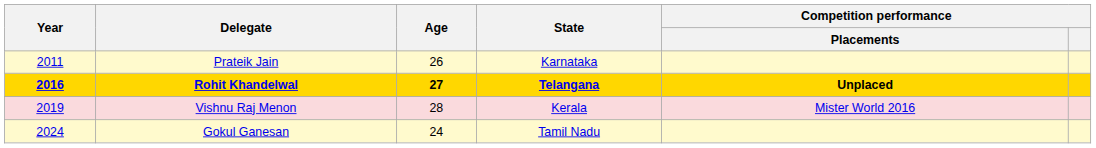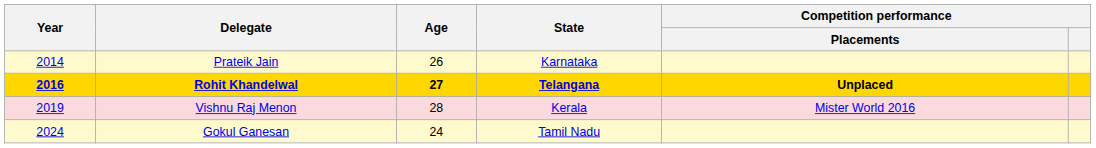 <table class="wikitable" style="text-align:center; line-height:20px; font-size:90%; width:100%;">
 <tr>
 <th rowspan="2">Year</th>
 <th rowspan="2">Delegate</th>
 <th rowspan="2">Age</th>
 <th rowspan="2">State</th>
 <th colspan="2">Competition performance</th>
 </tr>
 <tr>
 <th>Placements</th>
 <th></th>
 </tr>
 <tr style="background-color:#FFFACD;">
-<td><a href='#'>2011</a></td>
+<td><a href='#'>2014</a></td>
 <td><a href='#'>Prateik Jain</a></td>
 <td>26</td>
 <td><a href='#'>Karnataka</a></td>
 <td></td>
 <td style="background:;"></td>
 </tr>
 <tr style="background-color:gold; font-weight: bold">
 <td><a href='#'>2016</a></td>
 <td><a href='#'>Rohit Khandelwal</a></td>
 <td>27</td>
 <td><a href='#'>Telangana</a></td>
 <td>Unplaced</td>
 <td style="background:;"></td>
 </tr>
 <tr style="background-color:#FADADD;">
 <td><a href='#'>2019</a></td>
 <td><a href='#'>Vishnu Raj Menon</a></td>
 <td>28</td>
 <td><a href='#'>Kerala</a></td>
 <td><a href='#'>Mister World 2016</a></td>
 <td style="background:;"></td>
 </tr>
 <tr style="background-color:#FFFACD;">
 <td><a href='#'>2024</a></td>
 <td><a href='#'>Gokul Ganesan</a></td>
 <td>24</td>
 <td><a href='#'>Tamil Nadu</a></td>
 <td></td>
 <td style="background:;"></td>
 </tr>
 </table>
